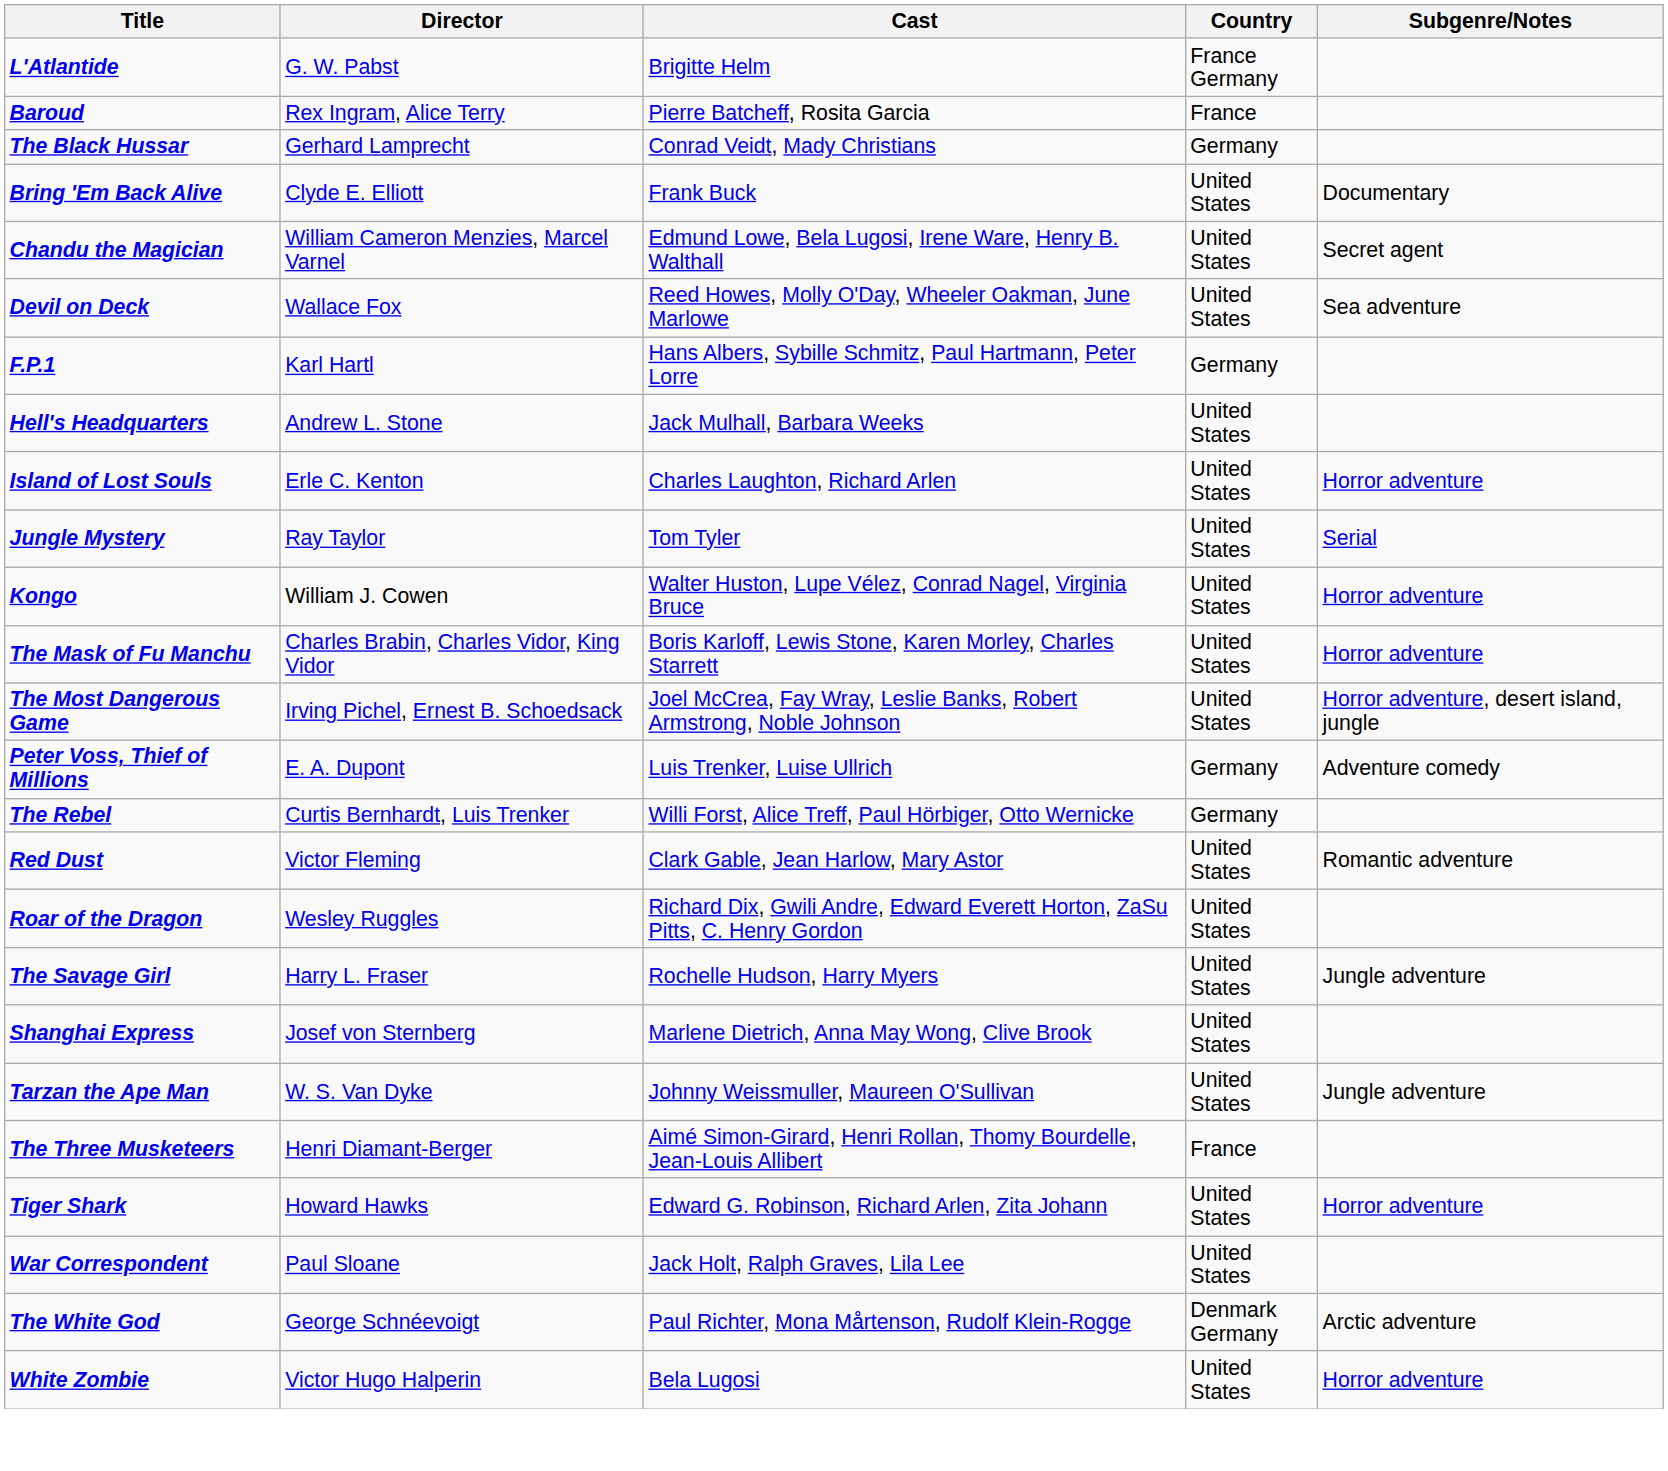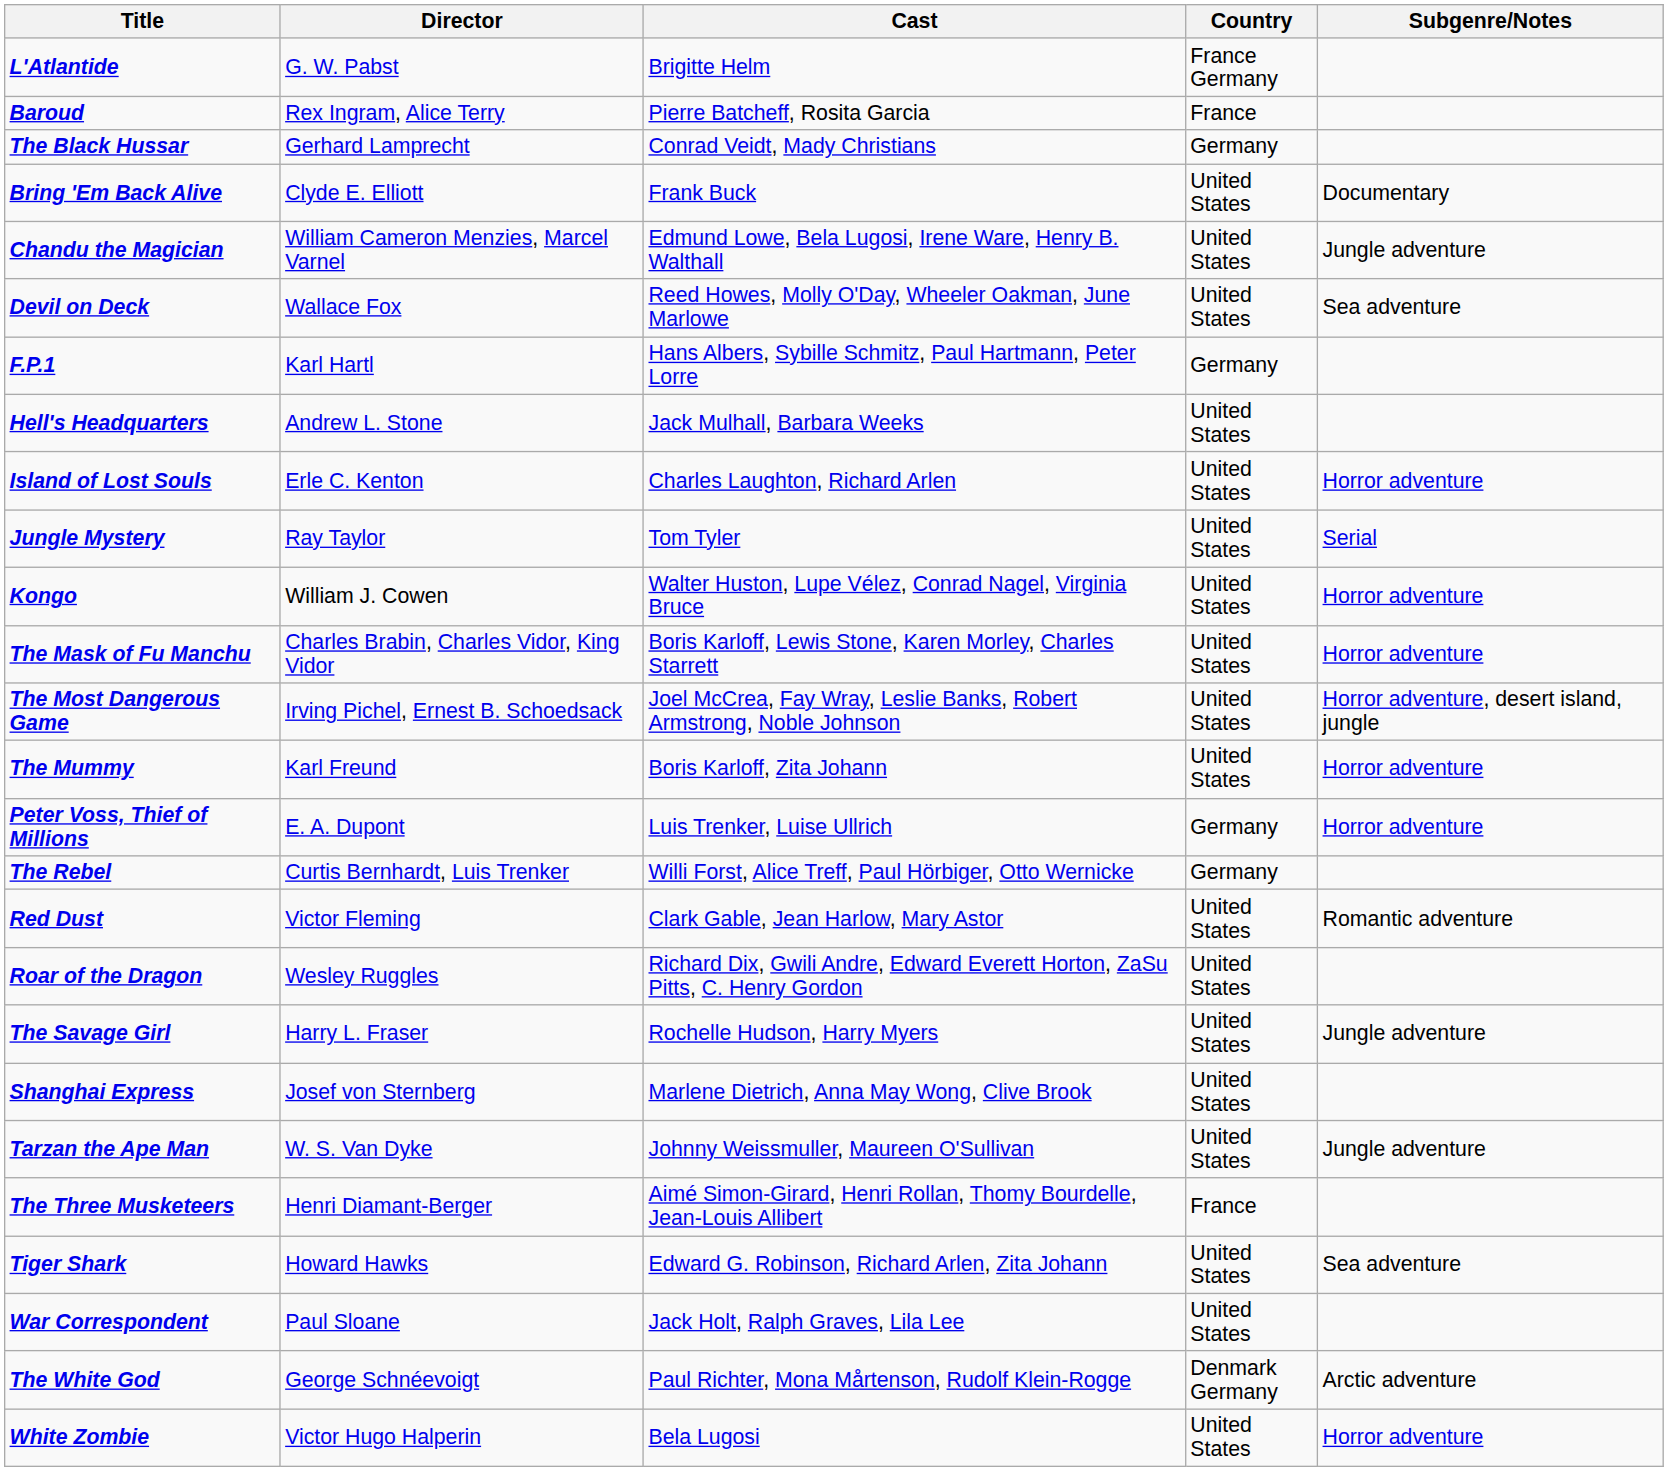 <table class="wikitable">
 <tr>
 <th>Title</th>
 <th>Director</th>
 <th style="width: 400px;">Cast</th>
 <th>Country</th>
 <th>Subgenre/Notes</th>
 </tr>
 <tr>
 <td><strong><em><a href='#'>L'Atlantide</a></em></strong></td>
 <td><a href='#'>G. W. Pabst</a></td>
 <td><a href='#'>Brigitte Helm</a></td>
 <td>France<br>Germany</td>
 <td></td>
 </tr>
 <tr>
 <td><strong><em><a href='#'>Baroud</a></em></strong></td>
 <td><a href='#'>Rex Ingram</a>, <a href='#'>Alice Terry</a></td>
 <td><a href='#'>Pierre Batcheff</a>, Rosita Garcia</td>
 <td>France<br></td>
 <td></td>
 </tr>
 <tr>
 <td><strong><em><a href='#'>The Black Hussar</a></em></strong></td>
 <td><a href='#'>Gerhard Lamprecht</a></td>
 <td><a href='#'>Conrad Veidt</a>, <a href='#'>Mady Christians</a></td>
 <td>Germany</td>
 <td></td>
 </tr>
 <tr>
 <td><strong><em><a href='#'>Bring 'Em Back Alive</a></em></strong></td>
 <td><a href='#'>Clyde E. Elliott</a></td>
 <td><a href='#'>Frank Buck</a></td>
 <td>United States</td>
 <td>Documentary</td>
 </tr>
 <tr>
 <td><strong><em><a href='#'>Chandu the Magician</a></em></strong></td>
 <td><a href='#'>William Cameron Menzies</a>, <a href='#'>Marcel Varnel</a></td>
 <td><a href='#'>Edmund Lowe</a>, <a href='#'>Bela Lugosi</a>, <a href='#'>Irene Ware</a>, <a href='#'>Henry B. Walthall</a></td>
 <td>United States</td>
-<td>Secret agent</td>
+<td>Jungle adventure</td>
 </tr>
 <tr>
 <td><strong><em><a href='#'>Devil on Deck</a></em></strong></td>
 <td><a href='#'>Wallace Fox</a></td>
 <td><a href='#'>Reed Howes</a>, <a href='#'>Molly O'Day</a>, <a href='#'>Wheeler Oakman</a>, <a href='#'>June Marlowe</a></td>
 <td>United States</td>
 <td>Sea adventure</td>
 </tr>
 <tr>
 <td><strong><em><a href='#'>F.P.1</a></em></strong></td>
 <td><a href='#'>Karl Hartl</a></td>
 <td><a href='#'>Hans Albers</a>, <a href='#'>Sybille Schmitz</a>, <a href='#'>Paul Hartmann</a>, <a href='#'>Peter Lorre</a></td>
 <td>Germany</td>
 <td></td>
 </tr>
 <tr>
 <td><strong><em><a href='#'>Hell's Headquarters</a></em></strong></td>
 <td><a href='#'>Andrew L. Stone</a></td>
 <td><a href='#'>Jack Mulhall</a>, <a href='#'>Barbara Weeks</a></td>
 <td>United States</td>
 <td></td>
 </tr>
 <tr>
 <td><strong><em><a href='#'>Island of Lost Souls</a></em></strong></td>
 <td><a href='#'>Erle C. Kenton</a></td>
 <td><a href='#'>Charles Laughton</a>, <a href='#'>Richard Arlen</a></td>
 <td>United States</td>
 <td><a href='#'>Horror adventure</a></td>
 </tr>
 <tr>
 <td><strong><em><a href='#'>Jungle Mystery</a></em></strong></td>
 <td><a href='#'>Ray Taylor</a></td>
 <td><a href='#'>Tom Tyler</a></td>
 <td>United States</td>
 <td><a href='#'>Serial</a></td>
 </tr>
 <tr>
 <td><strong><em><a href='#'>Kongo</a></em></strong></td>
 <td>William J. Cowen</td>
 <td><a href='#'>Walter Huston</a>, <a href='#'>Lupe Vélez</a>, <a href='#'>Conrad Nagel</a>, <a href='#'>Virginia Bruce</a></td>
 <td>United States</td>
 <td><a href='#'>Horror adventure</a></td>
 </tr>
 <tr>
 <td><strong><em><a href='#'>The Mask of Fu Manchu</a></em></strong></td>
 <td><a href='#'>Charles Brabin</a>, <a href='#'>Charles Vidor</a>, <a href='#'>King Vidor</a></td>
 <td><a href='#'>Boris Karloff</a>, <a href='#'>Lewis Stone</a>, <a href='#'>Karen Morley</a>, <a href='#'>Charles Starrett</a></td>
 <td>United States</td>
 <td><a href='#'>Horror adventure</a></td>
 </tr>
 <tr>
 <td><strong><em><a href='#'>The Most Dangerous Game</a></em></strong></td>
 <td><a href='#'>Irving Pichel</a>, <a href='#'>Ernest B. Schoedsack</a></td>
 <td><a href='#'>Joel McCrea</a>, <a href='#'>Fay Wray</a>, <a href='#'>Leslie Banks</a>, <a href='#'>Robert Armstrong</a>, <a href='#'>Noble Johnson</a></td>
 <td>United States</td>
 <td><a href='#'>Horror adventure</a>, desert island, jungle</td>
 </tr>
 <tr>
+<td><strong><em><a href='#'>The Mummy</a></em></strong></td>
+<td><a href='#'>Karl Freund</a></td>
+<td><a href='#'>Boris Karloff</a>, <a href='#'>Zita Johann</a></td>
+<td>United States</td>
+<td><a href='#'>Horror adventure</a></td>
+</tr>
+<tr>
 <td><strong><em><a href='#'>Peter Voss, Thief of Millions</a></em></strong></td>
 <td><a href='#'>E. A. Dupont</a></td>
 <td><a href='#'>Luis Trenker</a>, <a href='#'>Luise Ullrich</a></td>
 <td>Germany</td>
-<td>Adventure comedy</td>
+<td><a href='#'>Horror adventure</a></td>
 </tr>
 <tr>
 <td><strong><em><a href='#'>The Rebel</a></em></strong></td>
 <td><a href='#'>Curtis Bernhardt</a>, <a href='#'>Luis Trenker</a></td>
 <td><a href='#'>Willi Forst</a>, <a href='#'>Alice Treff</a>, <a href='#'>Paul Hörbiger</a>, <a href='#'>Otto Wernicke</a></td>
 <td>Germany</td>
 <td></td>
 </tr>
 <tr>
 <td><strong><em><a href='#'>Red Dust</a></em></strong></td>
 <td><a href='#'>Victor Fleming</a></td>
 <td><a href='#'>Clark Gable</a>, <a href='#'>Jean Harlow</a>, <a href='#'>Mary Astor</a></td>
 <td>United States</td>
 <td>Romantic adventure</td>
 </tr>
 <tr>
 <td><strong><em><a href='#'>Roar of the Dragon</a></em></strong></td>
 <td><a href='#'>Wesley Ruggles</a></td>
 <td><a href='#'>Richard Dix</a>, <a href='#'>Gwili Andre</a>, <a href='#'>Edward Everett Horton</a>, <a href='#'>ZaSu Pitts</a>, <a href='#'>C. Henry Gordon</a></td>
 <td>United States</td>
 <td></td>
 </tr>
 <tr>
 <td><strong><em><a href='#'>The Savage Girl</a></em></strong></td>
 <td><a href='#'>Harry L. Fraser</a></td>
 <td><a href='#'>Rochelle Hudson</a>, <a href='#'>Harry Myers</a></td>
 <td>United States</td>
 <td>Jungle adventure</td>
 </tr>
 <tr>
 <td><strong><em><a href='#'>Shanghai Express</a></em></strong></td>
 <td><a href='#'>Josef von Sternberg</a></td>
 <td><a href='#'>Marlene Dietrich</a>, <a href='#'>Anna May Wong</a>, <a href='#'>Clive Brook</a></td>
 <td>United States</td>
 <td></td>
 </tr>
 <tr>
 <td><strong><em><a href='#'>Tarzan the Ape Man</a></em></strong></td>
 <td><a href='#'>W. S. Van Dyke</a></td>
 <td><a href='#'>Johnny Weissmuller</a>, <a href='#'>Maureen O'Sullivan</a></td>
 <td>United States</td>
 <td>Jungle adventure</td>
 </tr>
 <tr>
 <td><strong><em><a href='#'>The Three Musketeers</a></em></strong></td>
 <td><a href='#'>Henri Diamant-Berger</a></td>
 <td><a href='#'>Aimé Simon-Girard</a>, <a href='#'>Henri Rollan</a>, <a href='#'>Thomy Bourdelle</a>, <a href='#'>Jean-Louis Allibert</a></td>
 <td>France</td>
 <td></td>
 </tr>
 <tr>
 <td><strong><em><a href='#'>Tiger Shark</a></em></strong></td>
 <td><a href='#'>Howard Hawks</a></td>
 <td><a href='#'>Edward G. Robinson</a>, <a href='#'>Richard Arlen</a>, <a href='#'>Zita Johann</a></td>
 <td>United States</td>
-<td><a href='#'>Horror adventure</a></td>
+<td>Sea adventure</td>
 </tr>
 <tr>
 <td><strong><em><a href='#'>War Correspondent</a></em></strong></td>
 <td><a href='#'>Paul Sloane</a></td>
 <td><a href='#'>Jack Holt</a>, <a href='#'>Ralph Graves</a>, <a href='#'>Lila Lee</a></td>
 <td>United States</td>
 <td></td>
 </tr>
 <tr>
 <td><strong><em><a href='#'>The White God</a></em></strong></td>
 <td><a href='#'>George Schnéevoigt</a></td>
 <td><a href='#'>Paul Richter</a>, <a href='#'>Mona Mårtenson</a>, <a href='#'>Rudolf Klein-Rogge</a></td>
 <td>Denmark<br>Germany</td>
 <td>Arctic adventure</td>
 </tr>
 <tr>
 <td><strong><em><a href='#'>White Zombie</a></em></strong></td>
 <td><a href='#'>Victor Hugo Halperin</a></td>
 <td><a href='#'>Bela Lugosi</a></td>
 <td>United States</td>
 <td><a href='#'>Horror adventure</a></td>
 </tr>
 </table>
